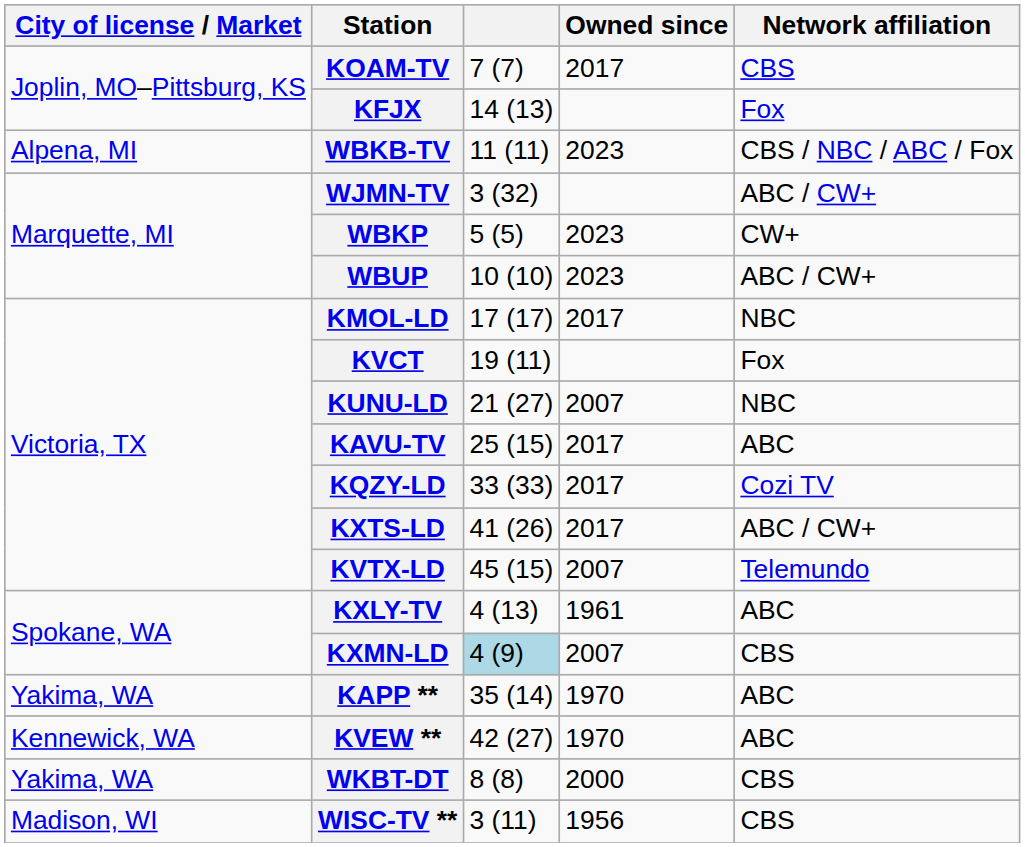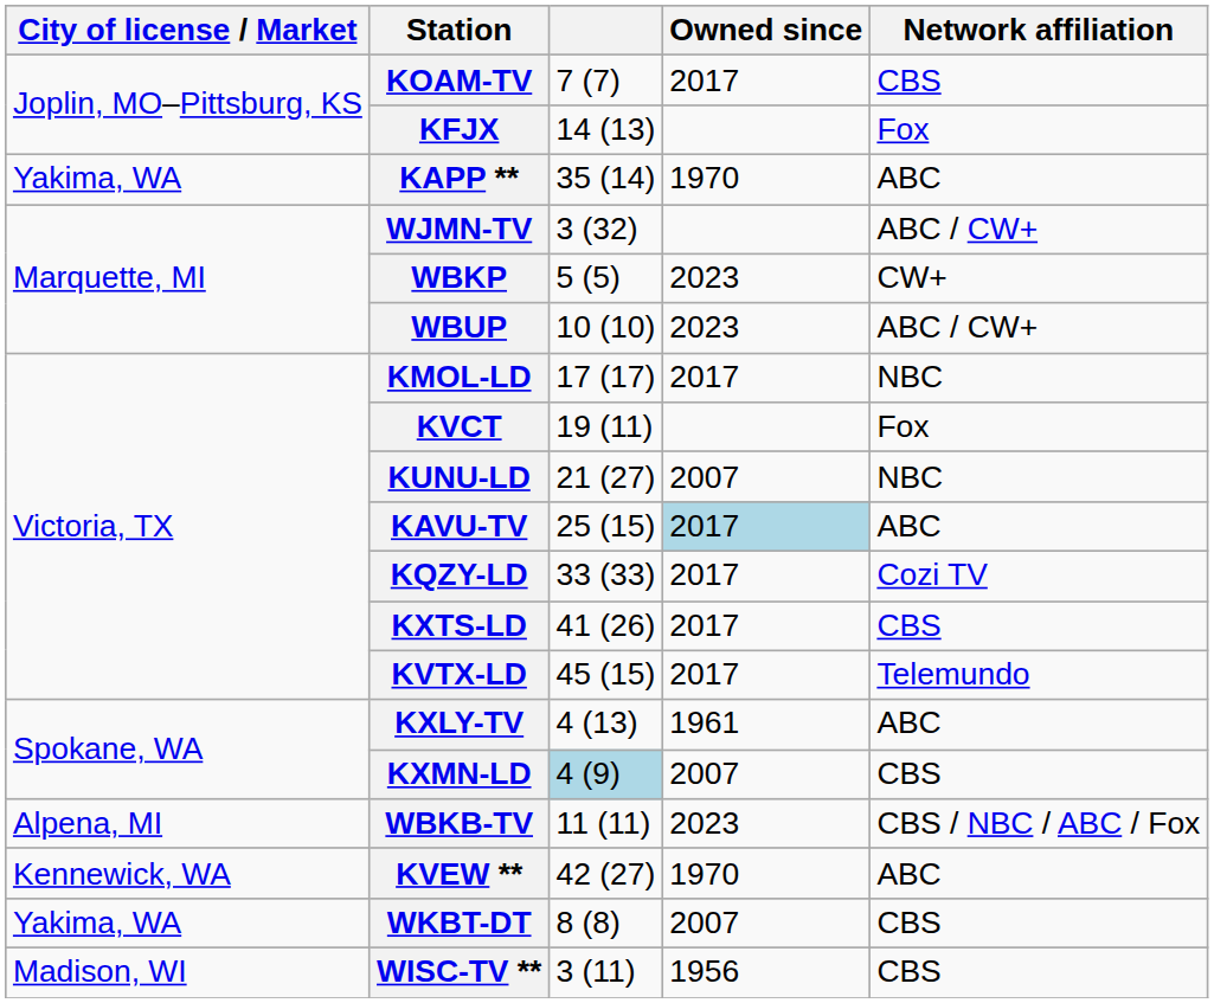 <table class="wikitable">
 <tr>
 <th><a href='#'>City of license</a> / <a href='#'>Market</a></th>
 <th>Station</th>
 <th></th>
 <th>Owned since</th>
 <th>Network affiliation</th>
 </tr>
 <tr>
 <td rowspan="2"><a href='#'>Joplin, MO</a>–<a href='#'>Pittsburg, KS</a></td>
 <th><a href='#'>KOAM-TV</a></th>
 <td>7 (7)</td>
 <td>2017</td>
 <td><a href='#'>CBS</a></td>
 </tr>
 <tr>
 <th><a href='#'>KFJX</a></th>
 <td>14 (13)</td>
 <td></td>
 <td><a href='#'>Fox</a></td>
 </tr>
 <tr>
-<td><a href='#'>Alpena, MI</a></td>
-<th><a href='#'>WBKB-TV</a></th>
-<td>11 (11)</td>
-<td>2023</td>
-<td>CBS / <a href='#'>NBC</a> / <a href='#'>ABC</a> / Fox</td>
+<td><a href='#'>Yakima, WA</a></td>
+<th><a href='#'>KAPP</a> **</th>
+<td>35 (14)</td>
+<td>1970</td>
+<td>ABC</td>
 </tr>
 <tr>
 <td rowspan="3"><a href='#'>Marquette, MI</a></td>
 <th><a href='#'>WJMN-TV</a></th>
 <td>3 (32)</td>
 <td></td>
 <td>ABC / <a href='#'>CW+</a></td>
 </tr>
 <tr>
 <th><a href='#'>WBKP</a></th>
 <td>5 (5)</td>
 <td>2023</td>
 <td>CW+</td>
 </tr>
 <tr>
 <th><a href='#'>WBUP</a></th>
 <td>10 (10)</td>
 <td>2023</td>
 <td>ABC / CW+</td>
 </tr>
 <tr>
 <td rowspan="7"><a href='#'>Victoria, TX</a></td>
 <th><a href='#'>KMOL-LD</a></th>
 <td>17 (17)</td>
 <td>2017</td>
 <td>NBC</td>
 </tr>
 <tr>
 <th><a href='#'>KVCT</a></th>
 <td>19 (11)</td>
 <td></td>
 <td>Fox</td>
 </tr>
 <tr>
 <th><a href='#'>KUNU-LD</a></th>
 <td>21 (27)</td>
 <td>2007</td>
 <td>NBC</td>
 </tr>
 <tr>
 <th><a href='#'>KAVU-TV</a></th>
 <td>25 (15)</td>
-<td>2017</td>
+<td style="background: lightblue;">2017</td>
 <td>ABC</td>
 </tr>
 <tr>
 <th><a href='#'>KQZY-LD</a></th>
 <td>33 (33)</td>
 <td>2017</td>
 <td><a href='#'>Cozi TV</a></td>
 </tr>
 <tr>
 <th><a href='#'>KXTS-LD</a></th>
 <td>41 (26)</td>
 <td>2017</td>
-<td>ABC / CW+</td>
+<td><a href='#'>CBS</a></td>
 </tr>
 <tr>
 <th><a href='#'>KVTX-LD</a></th>
 <td>45 (15)</td>
-<td>2007</td>
+<td>2017</td>
 <td><a href='#'>Telemundo</a></td>
 </tr>
 <tr>
 <td rowspan=2><a href='#'>Spokane, WA</a></td>
 <th><a href='#'>KXLY-TV</a></th>
 <td>4 (13)</td>
 <td>1961</td>
 <td>ABC</td>
 </tr>
 <tr>
 <th><a href='#'>KXMN-LD</a></th>
 <td style="background: lightblue;">4 (9)</td>
 <td>2007</td>
 <td>CBS</td>
 </tr>
 <tr>
-<td><a href='#'>Yakima, WA</a></td>
-<th><a href='#'>KAPP</a> **</th>
-<td>35 (14)</td>
-<td>1970</td>
-<td>ABC</td>
+<td><a href='#'>Alpena, MI</a></td>
+<th><a href='#'>WBKB-TV</a></th>
+<td>11 (11)</td>
+<td>2023</td>
+<td>CBS / <a href='#'>NBC</a> / <a href='#'>ABC</a> / Fox</td>
 </tr>
 <tr>
 <td><a href='#'>Kennewick, WA</a></td>
 <th><a href='#'>KVEW</a> **</th>
 <td>42 (27)</td>
 <td>1970</td>
 <td>ABC</td>
 </tr>
 <tr>
 <td><a href='#'>Yakima, WA</a></td>
 <th><a href='#'>WKBT-DT</a></th>
 <td>8 (8)</td>
-<td>2000</td>
+<td>2007</td>
 <td>CBS</td>
 </tr>
 <tr>
 <td><a href='#'>Madison, WI</a></td>
 <th><a href='#'>WISC-TV</a> **</th>
 <td>3 (11)</td>
 <td>1956</td>
 <td>CBS</td>
 </tr>
 </table>
